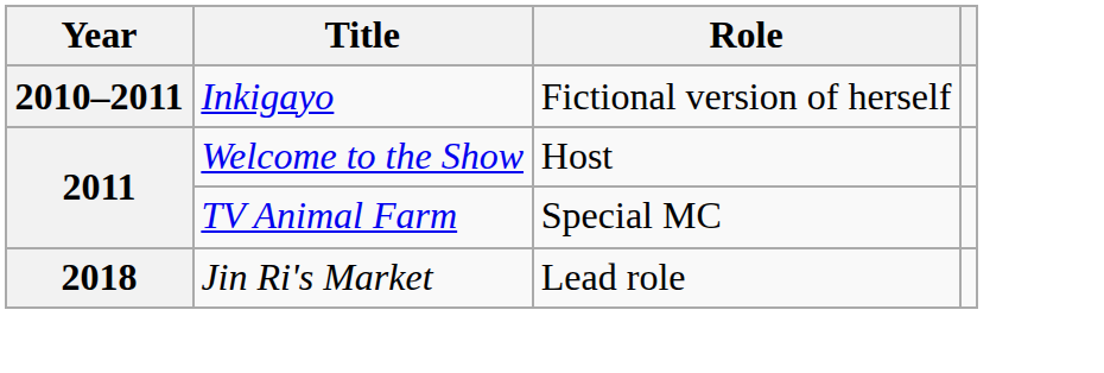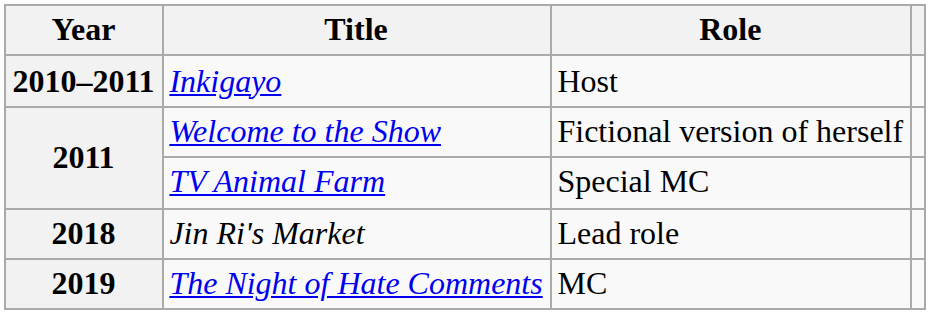 <table class="wikitable plainrowheaders sortable">
 <tr>
 <th scope="col">Year</th>
 <th scope="col">Title</th>
 <th scope="col">Role</th>
 <th scope="col" class="unsortable"></th>
 </tr>
 <tr>
 <th scope="row">2010–2011</th>
 <td><em><a href='#'>Inkigayo</a></em></td>
-<td>Fictional version of herself</td>
+<td>Host</td>
 <td style="text-align:center"></td>
 </tr>
 <tr>
 <th scope="row" rowspan="2">2011</th>
 <td><em><a href='#'>Welcome to the Show</a></em></td>
-<td>Host</td>
+<td>Fictional version of herself</td>
 <td style="text-align:center"></td>
 </tr>
 <tr>
 <td><em><a href='#'>TV Animal Farm</a></em></td>
 <td>Special MC</td>
 <td style="text-align:center"></td>
 </tr>
 <tr>
 <th scope="row">2018</th>
 <td><em>Jin Ri's Market</em></td>
 <td>Lead role</td>
 <td style="text-align:center"></td>
 </tr>
+<tr>
+<th scope="row">2019</th>
+<td><em><a href='#'>The Night of Hate Comments</a></em></td>
+<td>MC</td>
+<td style="text-align:center"></td>
+</tr>
 </table>
